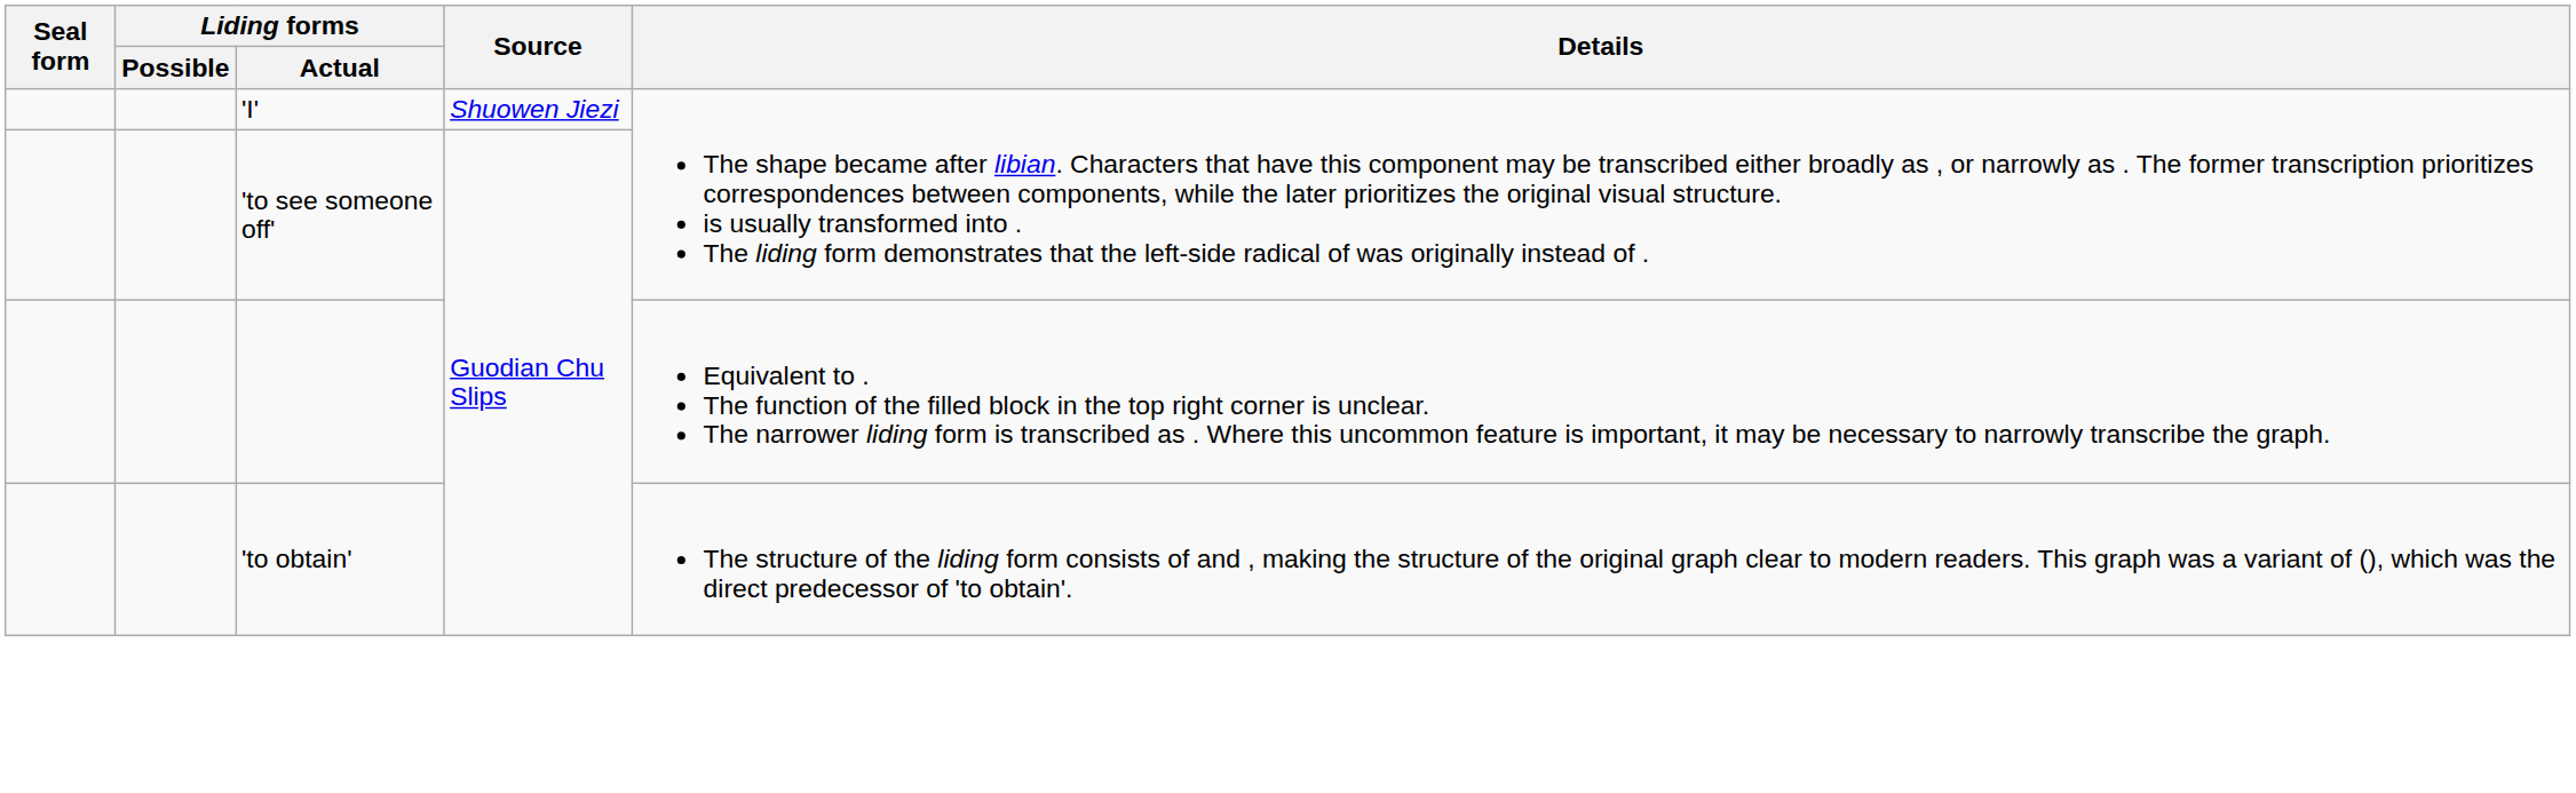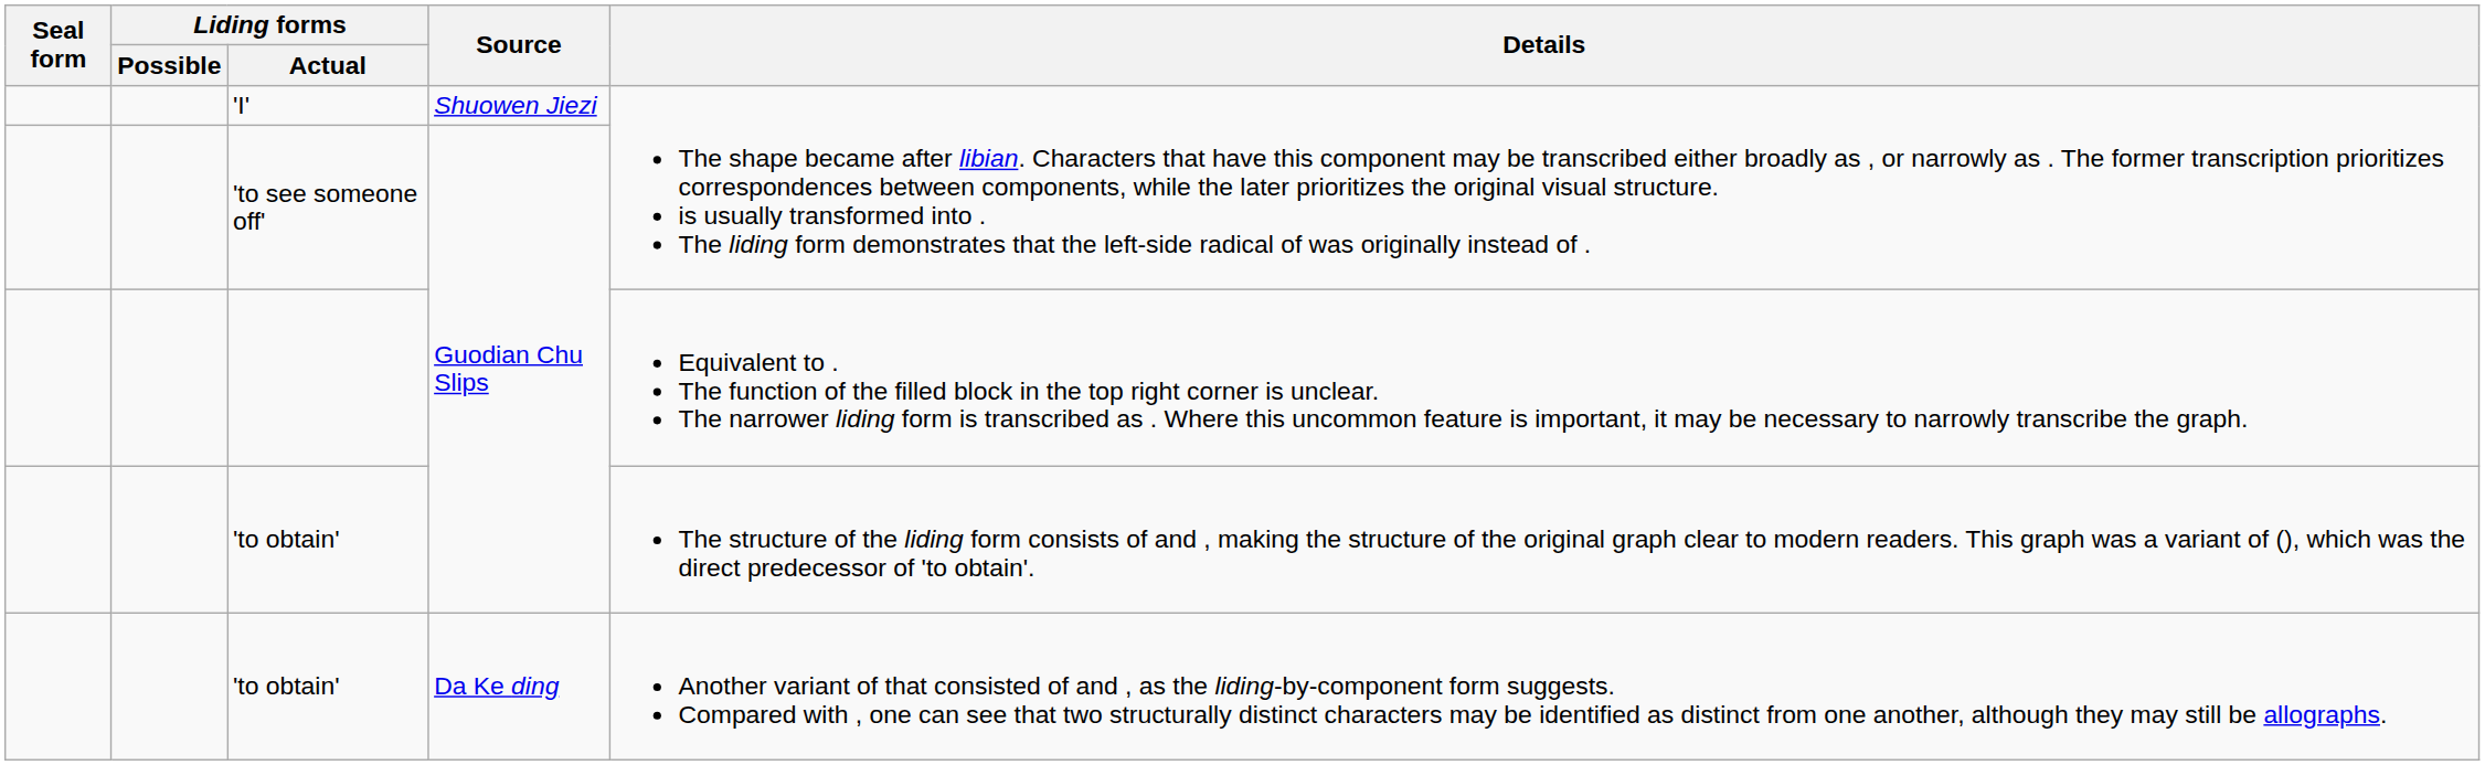 <table class="wikitable center">
 <tr>
 <th rowspan="2" scope="col" width="60px">Seal form</th>
 <th colspan="2"><em>Liding</em> forms</th>
 <th rowspan="2" scope="col" style="max-width:fit-content">Source</th>
 <th rowspan="2" scope="col">Details</th>
 </tr>
 <tr>
 <th scope="col" width="60px">Possible</th>
 <th scope="col" width="120px">Actual</th>
 </tr>
 <tr>
 <td scope="row"></td>
 <td></td>
 <td>  'I'</td>
 <td><em><a href='#'>Shuowen Jiezi</a></em></td>
 <td rowspan="2"><br><ul><li>The shape  became  after <em><a href='#'>libian</a></em>. Characters that have this component may be transcribed either broadly as , or narrowly as . The former transcription prioritizes correspondences between components, while the later prioritizes the original visual structure.</li><li> is usually transformed into .</li><li>The <em>liding</em> form demonstrates that the left-side radical of  was originally  instead of .</li></ul></td>
 </tr>
 <tr>
 <td scope="row"></td>
 <td></td>
 <td style="text-align:left">  'to see someone off'</td>
 <td rowspan="3"><a href='#'>Guodian Chu Slips</a></td>
 </tr>
 <tr>
 <td scope="row"></td>
 <td></td>
 <td></td>
 <td><br><ul><li>Equivalent to .</li><li>The function of the filled block in the top right corner is unclear.</li><li>The narrower <em>liding</em> form is transcribed as . Where this uncommon feature is important, it may be necessary to narrowly transcribe the graph.</li></ul></td>
 </tr>
 <tr>
 <td scope="row"></td>
 <td></td>
 <td style="text-align:left">  'to obtain'</td>
 <td><br><ul><li>The structure of the <em>liding</em> form consists of  and , making the structure of the original graph clear to modern readers. This graph was a variant of  (), which was the direct predecessor of   'to obtain'.</li></ul></td>
 </tr>
+<tr>
+<td scope="row"></td>
+<td></td>
+<td style="text-align:left">  'to obtain'</td>
+<td><a href='#'>Da Ke <em>ding</em></a></td>
+<td><br><ul><li>Another variant of  that consisted of  and , as the <em>liding</em>-by-component form suggests.</li><li>Compared with , one can see that two structurally distinct characters may be identified as distinct from one another, although they may still be <a href='#'>allographs</a>.</li></ul></td>
+</tr>
 </table>
